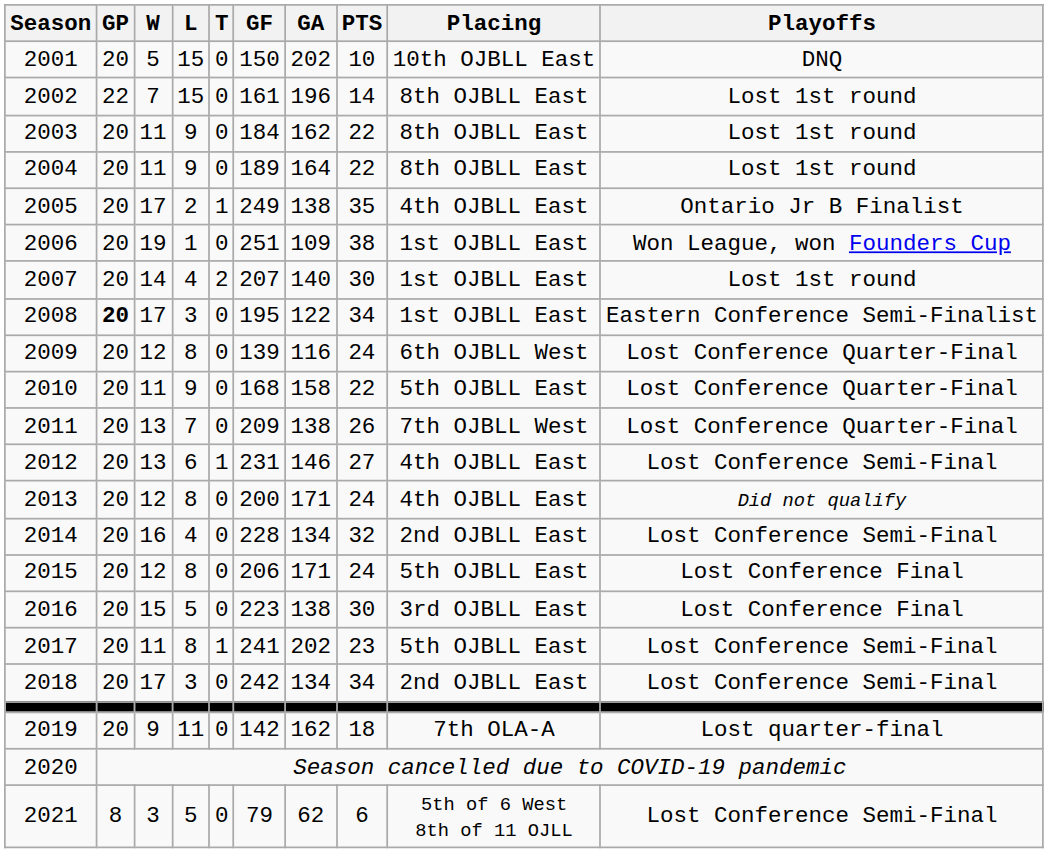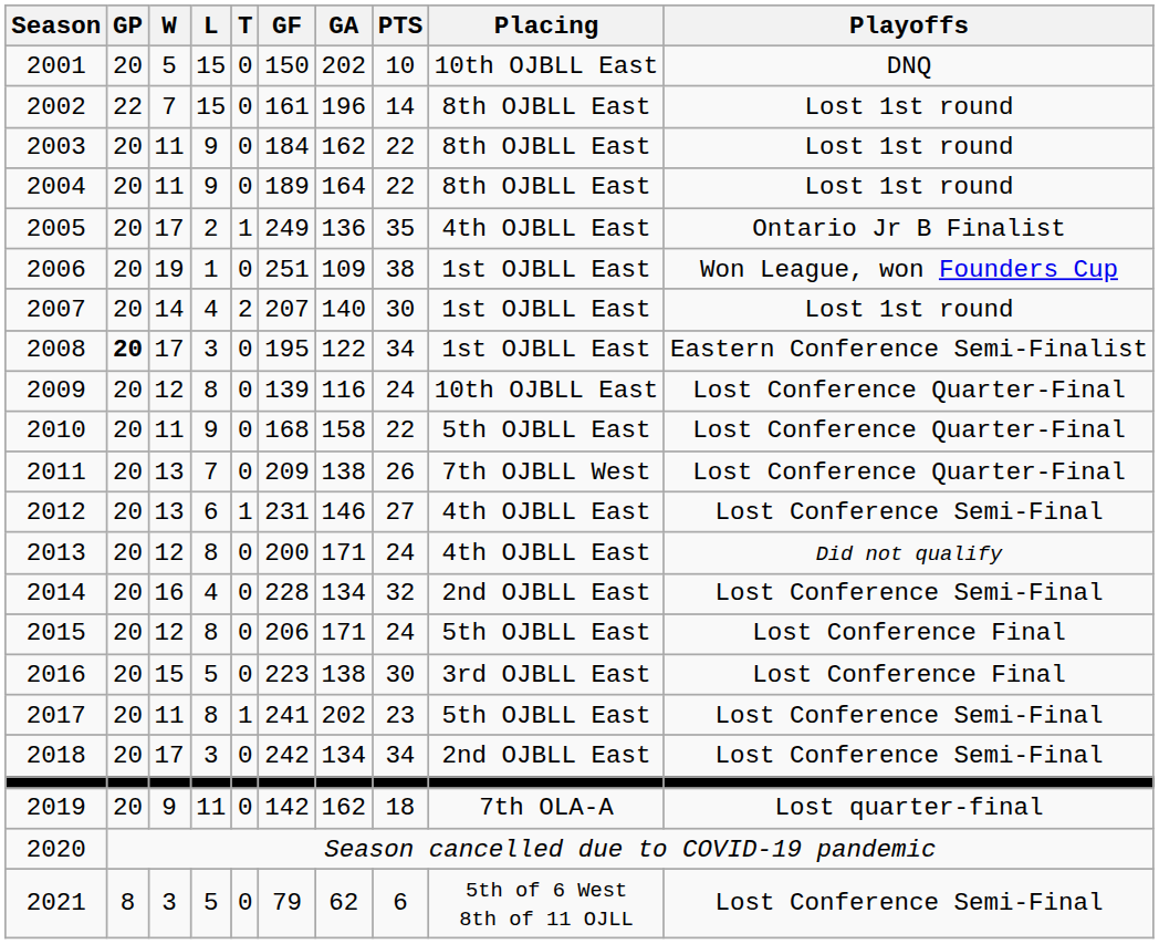 <table class="wikitable" style="text-align:center">
 <tr>
 <th>Season</th>
 <th>GP</th>
 <th>W</th>
 <th>L</th>
 <th>T</th>
 <th>GF</th>
 <th>GA</th>
 <th>PTS</th>
 <th>Placing</th>
 <th>Playoffs</th>
 </tr>
 <tr>
 <td>2001</td>
 <td>20</td>
 <td>5</td>
 <td>15</td>
 <td>0</td>
 <td>150</td>
 <td>202</td>
 <td>10</td>
 <td>10th OJBLL East</td>
 <td>DNQ</td>
 </tr>
 <tr>
 <td>2002</td>
 <td>22</td>
 <td>7</td>
 <td>15</td>
 <td>0</td>
 <td>161</td>
 <td>196</td>
 <td>14</td>
 <td>8th OJBLL East</td>
 <td>Lost 1st round</td>
 </tr>
 <tr>
 <td>2003</td>
 <td>20</td>
 <td>11</td>
 <td>9</td>
 <td>0</td>
 <td>184</td>
 <td>162</td>
 <td>22</td>
 <td>8th OJBLL East</td>
 <td>Lost 1st round</td>
 </tr>
 <tr>
 <td>2004</td>
 <td>20</td>
 <td>11</td>
 <td>9</td>
 <td>0</td>
 <td>189</td>
 <td>164</td>
 <td>22</td>
 <td>8th OJBLL East</td>
 <td>Lost 1st round</td>
 </tr>
 <tr>
 <td>2005</td>
 <td>20</td>
 <td>17</td>
 <td>2</td>
 <td>1</td>
 <td>249</td>
-<td>138</td>
+<td>136</td>
 <td>35</td>
 <td>4th OJBLL East</td>
 <td>Ontario Jr B Finalist</td>
 </tr>
 <tr>
 <td>2006</td>
 <td>20</td>
 <td>19</td>
 <td>1</td>
 <td>0</td>
 <td>251</td>
 <td>109</td>
 <td>38</td>
 <td>1st OJBLL East</td>
 <td>Won League, won <a href='#'>Founders Cup</a></td>
 </tr>
 <tr>
 <td>2007</td>
 <td>20</td>
 <td>14</td>
 <td>4</td>
 <td>2</td>
 <td>207</td>
 <td>140</td>
 <td>30</td>
 <td>1st OJBLL East</td>
 <td>Lost 1st round</td>
 </tr>
 <tr>
 <td>2008</td>
 <td><strong>20</strong></td>
 <td>17</td>
 <td>3</td>
 <td>0</td>
 <td>195</td>
 <td>122</td>
 <td>34</td>
 <td>1st OJBLL East</td>
 <td>Eastern Conference Semi-Finalist</td>
 </tr>
 <tr>
 <td>2009</td>
 <td>20</td>
 <td>12</td>
 <td>8</td>
 <td>0</td>
 <td>139</td>
 <td>116</td>
 <td>24</td>
-<td>6th OJBLL West</td>
+<td>10th OJBLL East</td>
 <td>Lost Conference Quarter-Final</td>
 </tr>
 <tr>
 <td>2010</td>
 <td>20</td>
 <td>11</td>
 <td>9</td>
 <td>0</td>
 <td>168</td>
 <td>158</td>
 <td>22</td>
 <td>5th OJBLL East</td>
 <td>Lost Conference Quarter-Final</td>
 </tr>
 <tr>
 <td>2011</td>
 <td>20</td>
 <td>13</td>
 <td>7</td>
 <td>0</td>
 <td>209</td>
 <td>138</td>
 <td>26</td>
 <td>7th OJBLL West</td>
 <td>Lost Conference Quarter-Final</td>
 </tr>
 <tr>
 <td>2012</td>
 <td>20</td>
 <td>13</td>
 <td>6</td>
 <td>1</td>
 <td>231</td>
 <td>146</td>
 <td>27</td>
 <td>4th OJBLL East</td>
 <td>Lost Conference Semi-Final</td>
 </tr>
 <tr>
 <td>2013</td>
 <td>20</td>
 <td>12</td>
 <td>8</td>
 <td>0</td>
 <td>200</td>
 <td>171</td>
 <td>24</td>
 <td>4th OJBLL East</td>
 <td><small><em>Did not qualify</small></td>
 </tr>
 <tr>
 <td>2014</td>
 <td>20</td>
 <td>16</td>
 <td>4</td>
 <td>0</td>
 <td>228</td>
 <td>134</td>
 <td>32</td>
 <td>2nd OJBLL East</td>
 <td>Lost Conference Semi-Final</td>
 </tr>
 <tr>
 <td>2015</td>
 <td>20</td>
 <td>12</td>
 <td>8</td>
 <td>0</td>
 <td>206</td>
 <td>171</td>
 <td>24</td>
 <td>5th OJBLL East</td>
 <td>Lost Conference Final</td>
 </tr>
 <tr>
 <td>2016</td>
 <td>20</td>
 <td>15</td>
 <td>5</td>
 <td>0</td>
 <td>223</td>
 <td>138</td>
 <td>30</td>
 <td>3rd OJBLL East</td>
 <td>Lost Conference Final</td>
 </tr>
 <tr>
 <td>2017</td>
 <td>20</td>
 <td>11</td>
 <td>8</td>
 <td>1</td>
 <td>241</td>
 <td>202</td>
 <td>23</td>
 <td>5th OJBLL East</td>
 <td>Lost Conference Semi-Final</td>
 </tr>
 <tr>
 <td>2018</td>
 <td>20</td>
 <td>17</td>
 <td>3</td>
 <td>0</td>
 <td>242</td>
 <td>134</td>
 <td>34</td>
 <td>2nd OJBLL East</td>
 <td>Lost Conference Semi-Final</td>
 </tr>
 <tr bgcolor="#000000">
 <td></td>
 <td></td>
 <td></td>
 <td></td>
 <td></td>
 <td></td>
 <td></td>
 <td></td>
 <td></td>
 <td></td>
 </tr>
 <tr>
 <td>2019</td>
 <td>20</td>
 <td>9</td>
 <td>11</td>
 <td>0</td>
 <td>142</td>
 <td>162</td>
 <td>18</td>
 <td>7th OLA-A</td>
 <td>Lost quarter-final</td>
 </tr>
 <tr>
 <td>2020</td>
 <td colspan="9"><em>Season cancelled due to COVID-19 pandemic</em></td>
 </tr>
 <tr>
 <td>2021</td>
 <td>8</td>
 <td>3</td>
 <td>5</td>
 <td>0</td>
 <td>79</td>
 <td>62</td>
 <td>6</td>
 <td><small>5th of 6 West<br>8th of 11 OJLL</small></td>
 <td>Lost Conference Semi-Final</td>
 </tr>
 </table>
